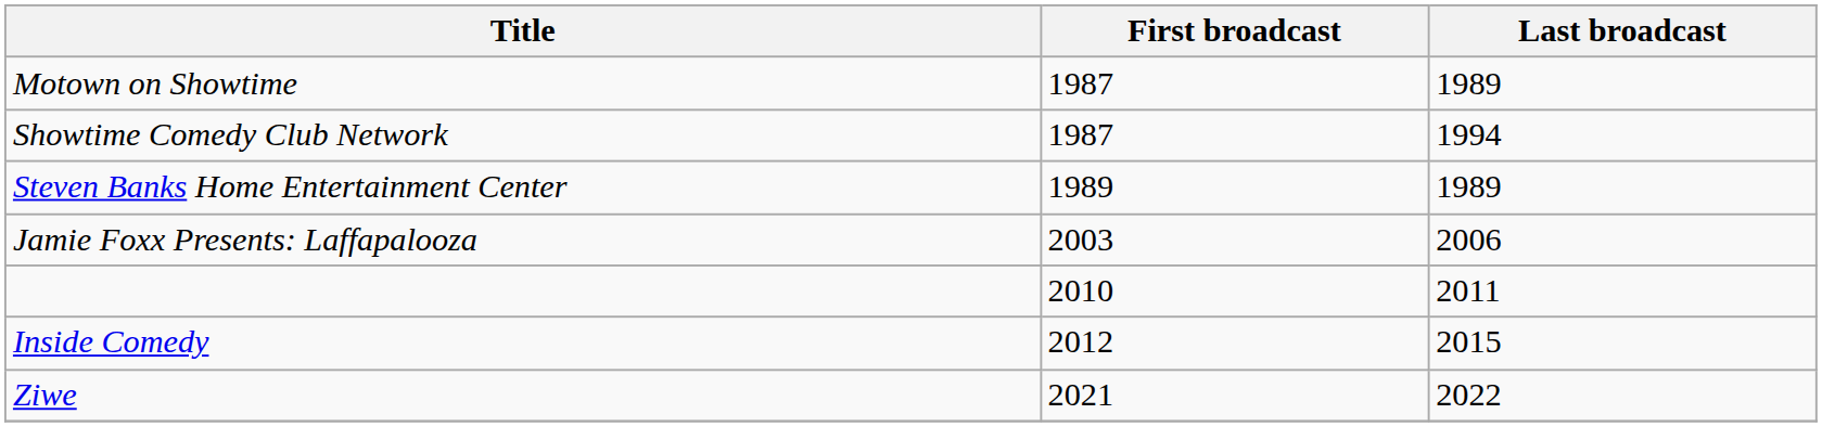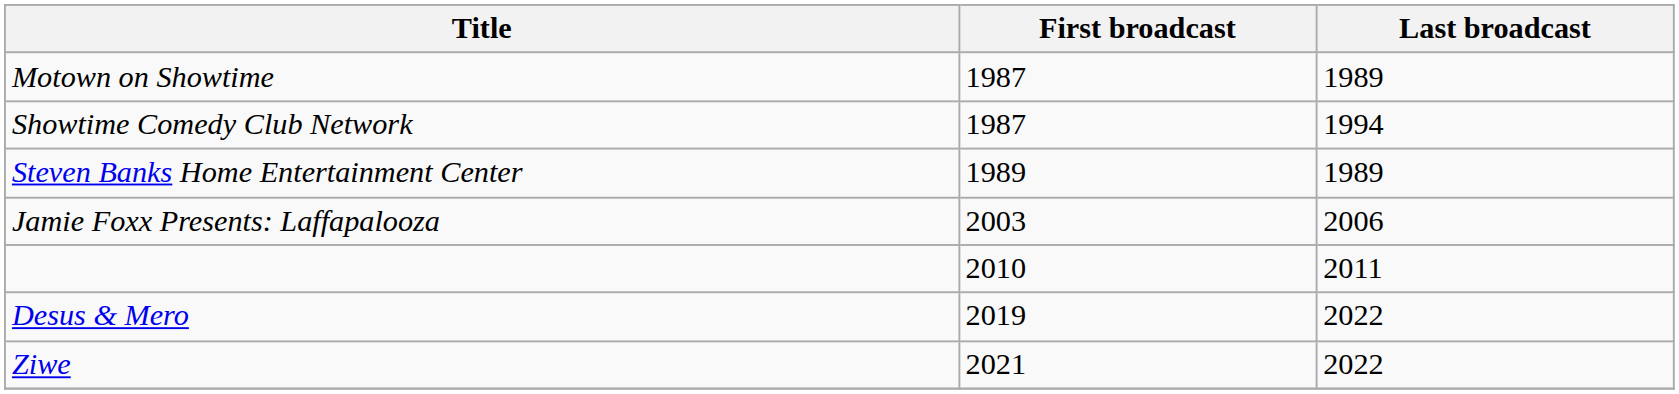 <table class="wikitable sortable" style="width:100%;">
 <tr>
 <th style="width:40%;">Title</th>
 <th style="width:15%;">First broadcast</th>
 <th style="width:15%;">Last broadcast</th>
 </tr>
 <tr>
 <td><em>Motown on Showtime</em></td>
 <td>1987</td>
 <td>1989</td>
 </tr>
 <tr>
 <td><em>Showtime Comedy Club Network</em></td>
 <td>1987</td>
 <td>1994</td>
 </tr>
 <tr>
 <td><em><a href='#'>Steven Banks</a> Home Entertainment Center</em></td>
 <td>1989</td>
 <td>1989</td>
 </tr>
 <tr>
 <td><em>Jamie Foxx Presents: Laffapalooza</em></td>
 <td>2003</td>
 <td>2006</td>
 </tr>
 <tr>
 <td></td>
 <td>2010</td>
 <td>2011</td>
 </tr>
 <tr>
-<td><em><a href='#'>Inside Comedy</a></em></td>
-<td>2012</td>
-<td>2015</td>
+<td><em><a href='#'>Desus & Mero</a></em></td>
+<td>2019</td>
+<td>2022</td>
 </tr>
 <tr>
 <td><em><a href='#'>Ziwe</a></em></td>
 <td>2021</td>
 <td>2022</td>
 </tr>
 <tr>
 </tr>
 </table>
